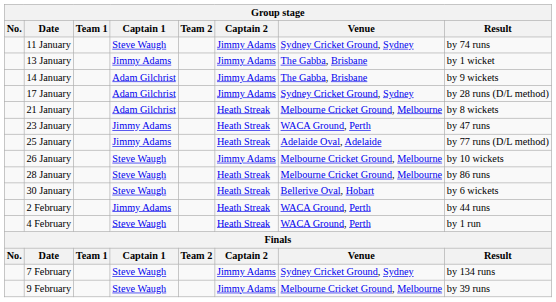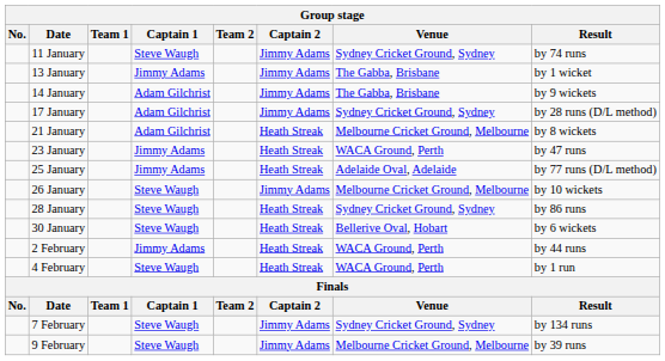 <table class="wikitable">
 <tr>
 <th colspan="9">Group stage</th>
 </tr>
 <tr>
 <th>No.</th>
 <th>Date</th>
 <th>Team 1</th>
 <th>Captain 1</th>
 <th>Team 2</th>
 <th>Captain 2</th>
 <th>Venue</th>
 <th>Result</th>
 </tr>
 <tr>
 <td></td>
 <td>11 January</td>
 <td></td>
 <td><a href='#'>Steve Waugh</a></td>
 <td></td>
 <td><a href='#'>Jimmy Adams</a></td>
 <td><a href='#'>Sydney Cricket Ground</a>, <a href='#'>Sydney</a></td>
 <td> by 74 runs</td>
 </tr>
 <tr>
 <td></td>
 <td>13 January</td>
 <td></td>
 <td><a href='#'>Jimmy Adams</a></td>
 <td></td>
 <td><a href='#'>Jimmy Adams</a></td>
 <td><a href='#'>The Gabba</a>, <a href='#'>Brisbane</a></td>
 <td> by 1 wicket</td>
 </tr>
 <tr>
 <td></td>
 <td>14 January</td>
 <td></td>
 <td><a href='#'>Adam Gilchrist</a></td>
 <td></td>
 <td><a href='#'>Jimmy Adams</a></td>
 <td><a href='#'>The Gabba</a>, <a href='#'>Brisbane</a></td>
 <td> by 9 wickets</td>
 </tr>
 <tr>
 <td></td>
 <td>17 January</td>
 <td></td>
 <td><a href='#'>Adam Gilchrist</a></td>
 <td></td>
 <td><a href='#'>Jimmy Adams</a></td>
 <td><a href='#'>Sydney Cricket Ground</a>, <a href='#'>Sydney</a></td>
 <td> by 28 runs (D/L method)</td>
 </tr>
 <tr>
 <td></td>
 <td>21 January</td>
 <td></td>
 <td><a href='#'>Adam Gilchrist</a></td>
 <td></td>
 <td><a href='#'>Heath Streak</a></td>
 <td><a href='#'>Melbourne Cricket Ground</a>, <a href='#'>Melbourne</a></td>
 <td> by 8 wickets</td>
 </tr>
 <tr>
 <td></td>
 <td>23 January</td>
 <td></td>
 <td><a href='#'>Jimmy Adams</a></td>
 <td></td>
 <td><a href='#'>Heath Streak</a></td>
 <td><a href='#'>WACA Ground</a>, <a href='#'>Perth</a></td>
 <td> by 47 runs</td>
 </tr>
 <tr>
 <td></td>
 <td>25 January</td>
 <td></td>
 <td><a href='#'>Jimmy Adams</a></td>
 <td></td>
 <td><a href='#'>Heath Streak</a></td>
 <td><a href='#'>Adelaide Oval</a>, <a href='#'>Adelaide</a></td>
 <td> by 77 runs (D/L method)</td>
 </tr>
 <tr>
 <td></td>
 <td>26 January</td>
 <td></td>
 <td><a href='#'>Steve Waugh</a></td>
 <td></td>
 <td><a href='#'>Jimmy Adams</a></td>
 <td><a href='#'>Melbourne Cricket Ground</a>, <a href='#'>Melbourne</a></td>
 <td> by 10 wickets</td>
 </tr>
 <tr>
 <td></td>
 <td>28 January</td>
 <td></td>
 <td><a href='#'>Steve Waugh</a></td>
 <td></td>
 <td><a href='#'>Heath Streak</a></td>
-<td><a href='#'>Melbourne Cricket Ground</a>, <a href='#'>Melbourne</a></td>
+<td><a href='#'>Sydney Cricket Ground</a>, <a href='#'>Sydney</a></td>
 <td> by 86 runs</td>
 </tr>
 <tr>
 <td></td>
 <td>30 January</td>
 <td></td>
 <td><a href='#'>Steve Waugh</a></td>
 <td></td>
 <td><a href='#'>Heath Streak</a></td>
 <td><a href='#'>Bellerive Oval</a>, <a href='#'>Hobart</a></td>
 <td> by 6 wickets</td>
 </tr>
 <tr>
 <td></td>
 <td>2 February</td>
 <td></td>
 <td><a href='#'>Jimmy Adams</a></td>
 <td></td>
 <td><a href='#'>Heath Streak</a></td>
 <td><a href='#'>WACA Ground</a>, <a href='#'>Perth</a></td>
 <td> by 44 runs</td>
 </tr>
 <tr>
 <td></td>
 <td>4 February</td>
 <td></td>
 <td><a href='#'>Steve Waugh</a></td>
 <td></td>
 <td><a href='#'>Heath Streak</a></td>
 <td><a href='#'>WACA Ground</a>, <a href='#'>Perth</a></td>
 <td> by 1 run</td>
 </tr>
 <tr>
 <th colspan="9">Finals</th>
 </tr>
 <tr>
 <th>No.</th>
 <th>Date</th>
 <th>Team 1</th>
 <th>Captain 1</th>
 <th>Team 2</th>
 <th>Captain 2</th>
 <th>Venue</th>
 <th>Result</th>
 </tr>
 <tr>
 <td></td>
 <td>7 February</td>
 <td></td>
 <td><a href='#'>Steve Waugh</a></td>
 <td></td>
 <td><a href='#'>Jimmy Adams</a></td>
 <td><a href='#'>Sydney Cricket Ground</a>, <a href='#'>Sydney</a></td>
 <td> by 134 runs</td>
 </tr>
 <tr>
 <td></td>
 <td>9 February</td>
 <td></td>
 <td><a href='#'>Steve Waugh</a></td>
 <td></td>
 <td><a href='#'>Jimmy Adams</a></td>
 <td><a href='#'>Melbourne Cricket Ground</a>, <a href='#'>Melbourne</a></td>
 <td> by 39 runs</td>
 </tr>
 </table>
